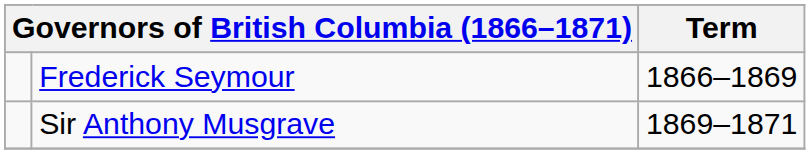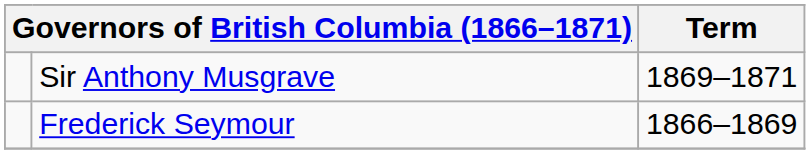 <table class="wikitable">
 <tr>
 <th colspan="2">Governors of <a href='#'>British Columbia (1866–1871)</a></th>
 <th>Term</th>
 </tr>
 <tr>
 <td></td>
+<td>Sir <a href='#'>Anthony Musgrave</a></td>
+<td>1869–1871</td>
+</tr>
+<tr>
+<td></td>
 <td><a href='#'>Frederick Seymour</a></td>
 <td>1866–1869</td>
 </tr>
 <tr>
-<td></td>
-<td>Sir <a href='#'>Anthony Musgrave</a></td>
-<td>1869–1871</td>
-</tr>
-<tr>
 </tr>
 </table>
